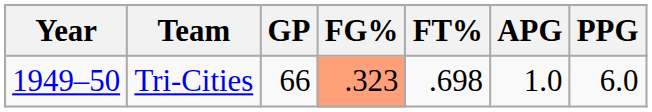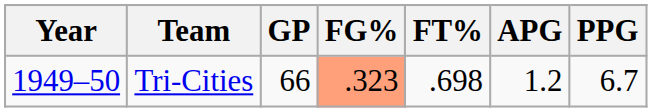 <table class="wikitable sortable" style="font-size:95%; text-align:right;">
 <tr>
 <th>Year</th>
 <th>Team</th>
 <th>GP</th>
 <th>FG%</th>
 <th>FT%</th>
 <th>APG</th>
 <th>PPG</th>
 </tr>
 <tr>
 <td style="text-align:left;"><a href='#'>1949–50</a></td>
 <td style="text-align:left;"><a href='#'>Tri-Cities</a></td>
 <td>66</td>
 <td style="background: lightsalmon;">.323</td>
 <td>.698</td>
-<td>1.0</td>
-<td>6.0</td>
+<td>1.2</td>
+<td>6.7</td>
 </tr>
 </table>
